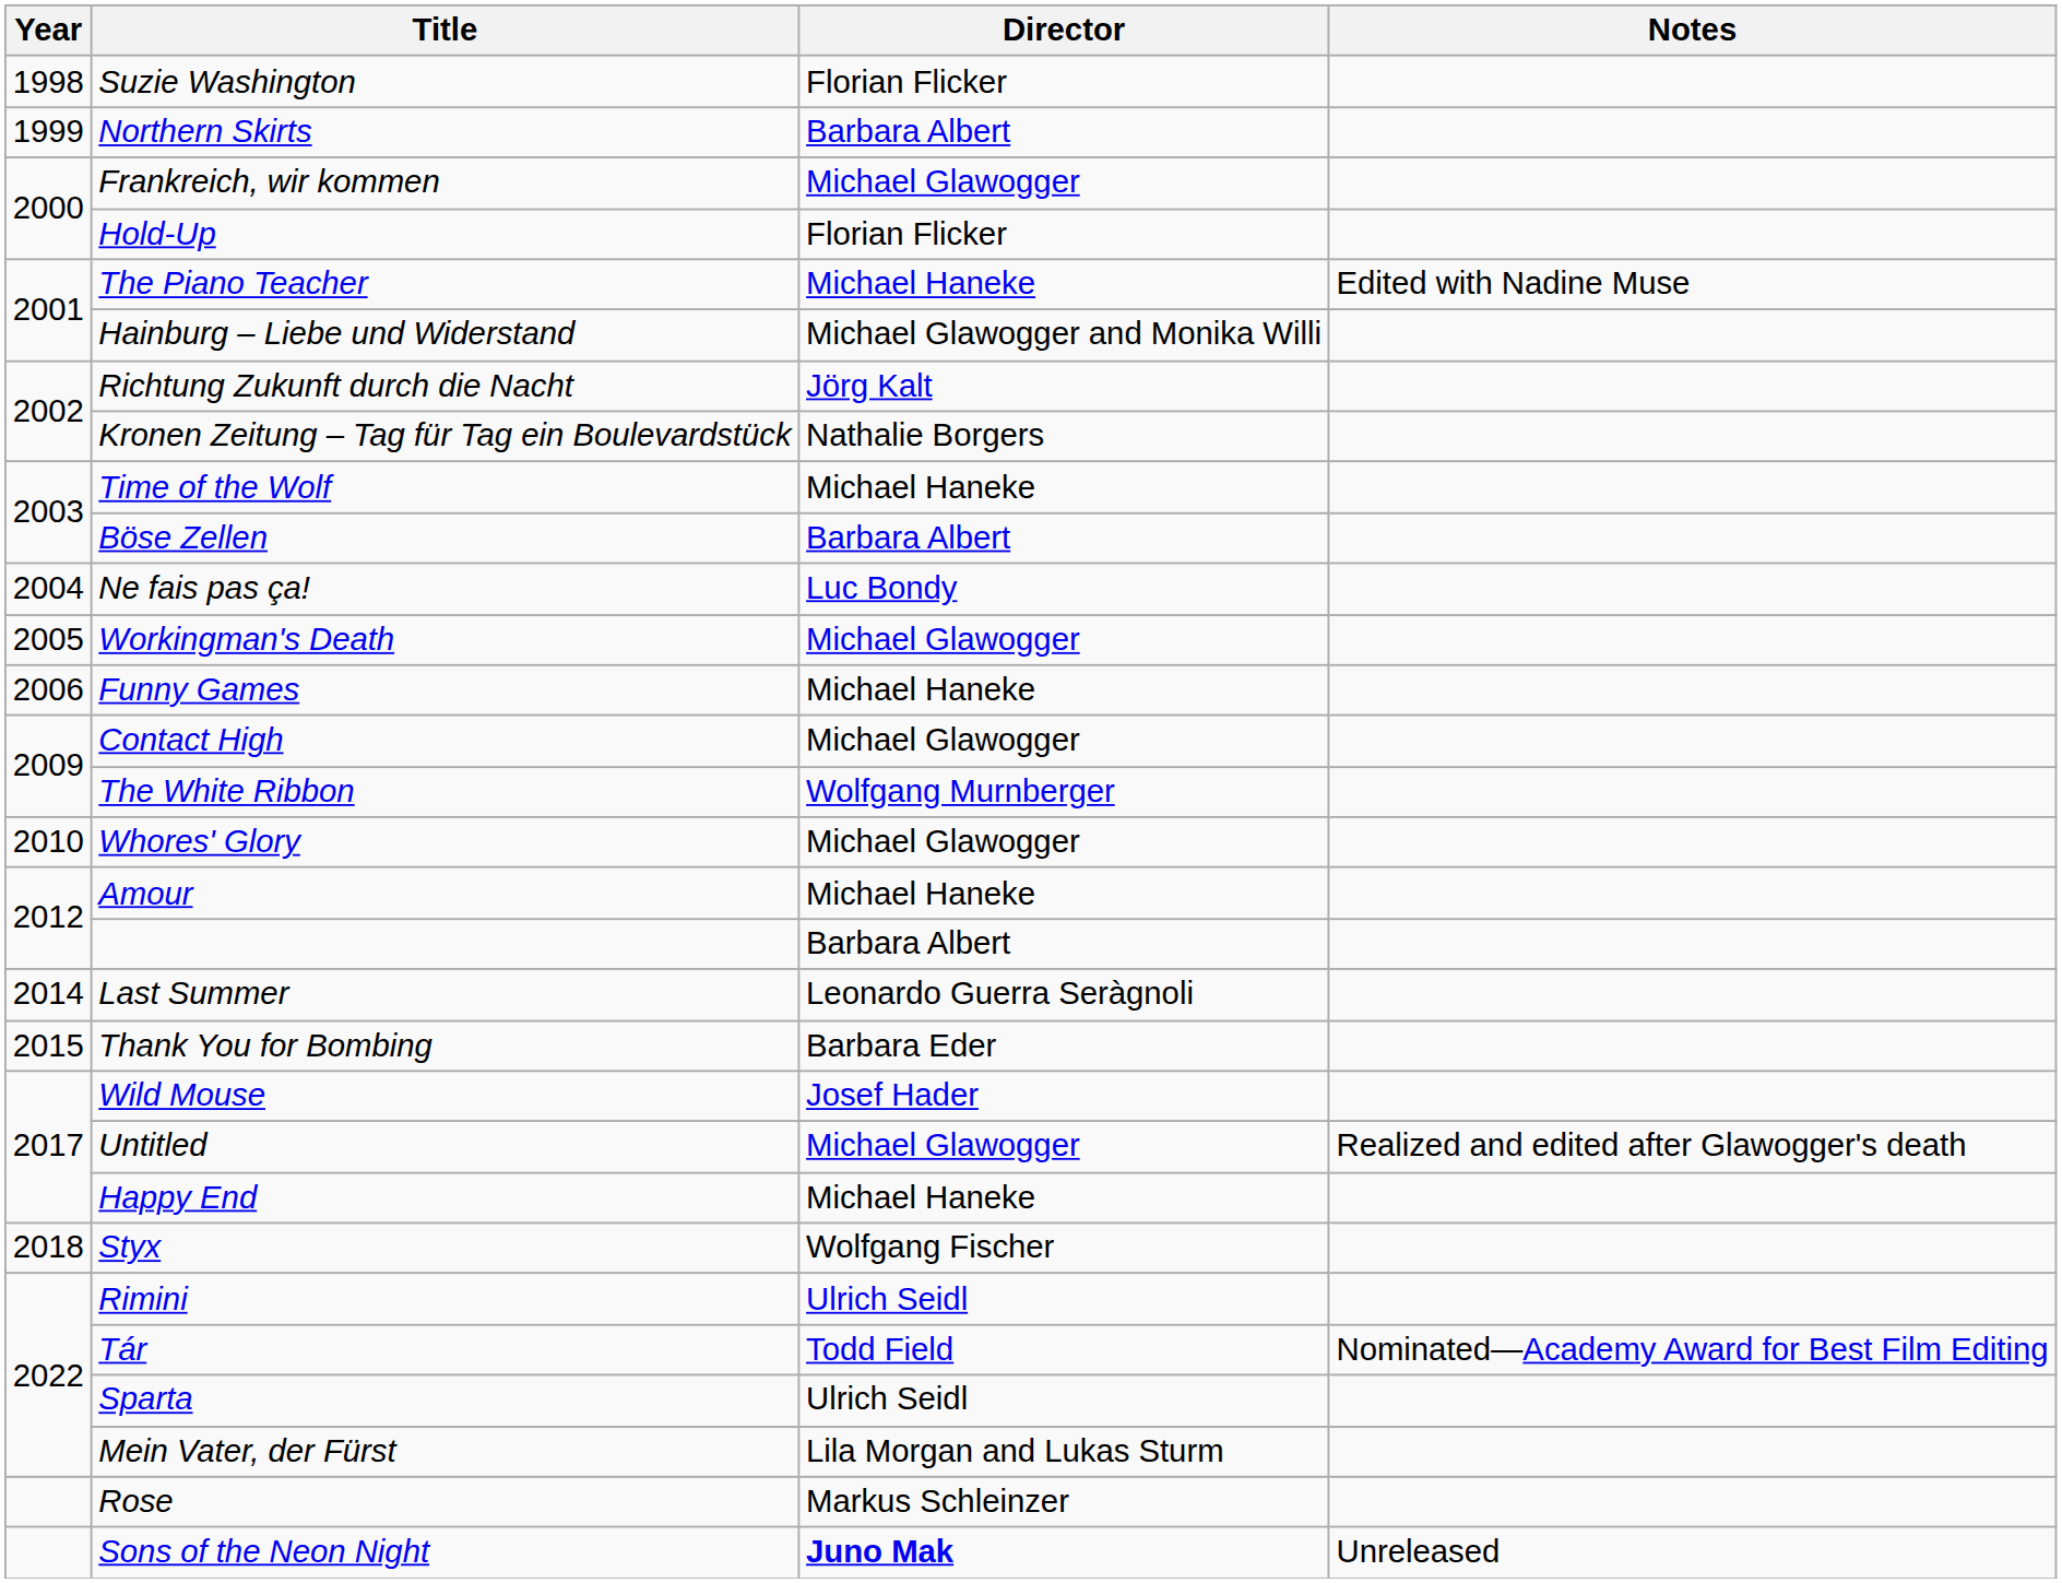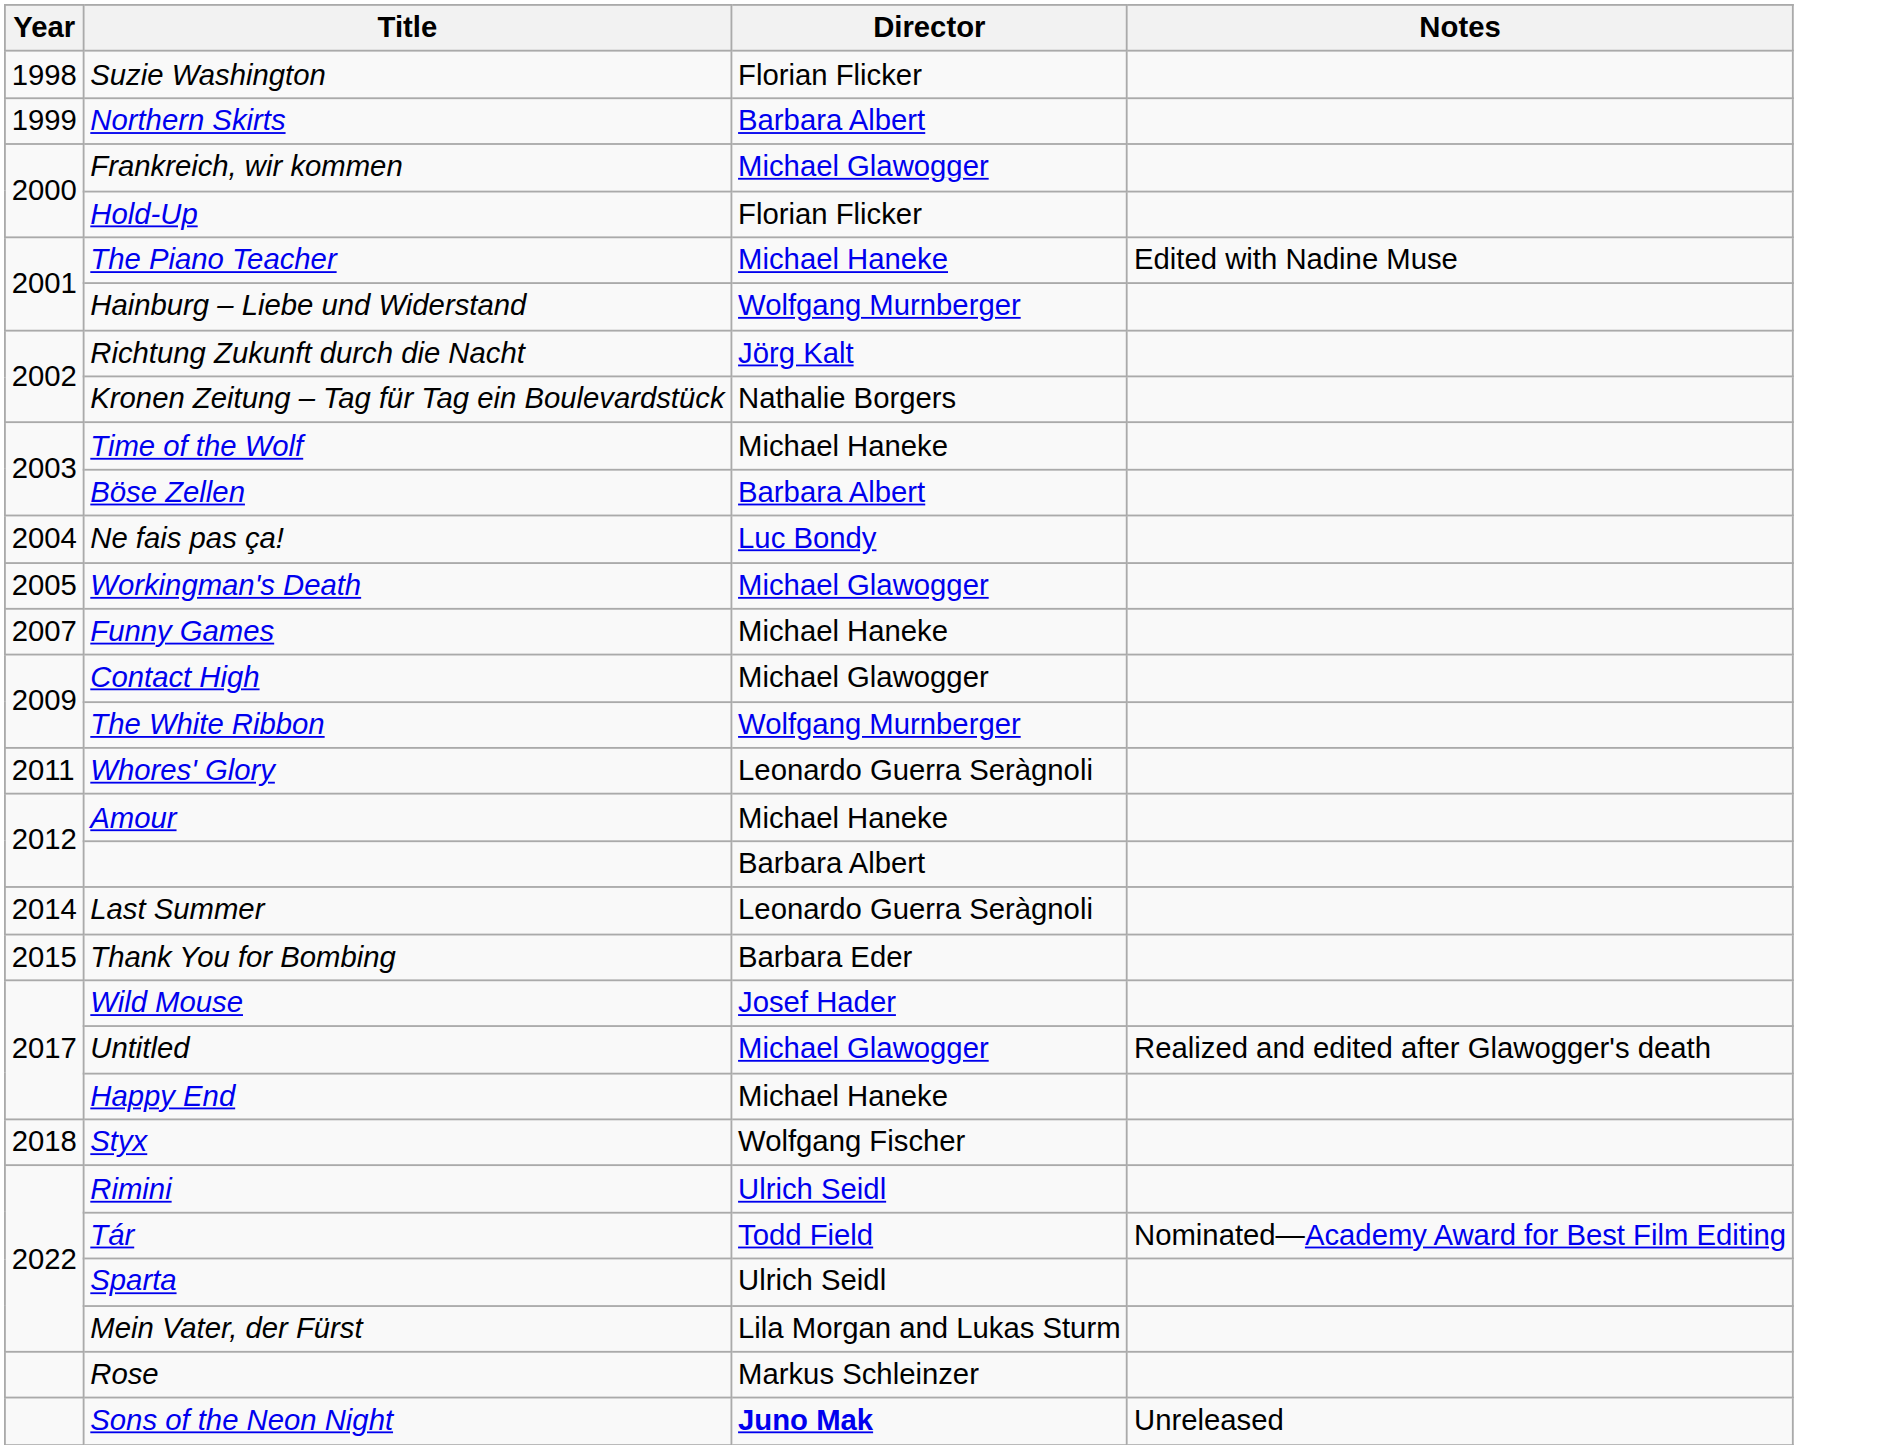 <table class="wikitable">
 <tr>
 <th>Year</th>
 <th>Title</th>
 <th>Director</th>
 <th>Notes</th>
 </tr>
 <tr>
 <td>1998</td>
 <td><em>Suzie Washington</em></td>
 <td>Florian Flicker</td>
 <td></td>
 </tr>
 <tr>
 <td>1999</td>
 <td><em><a href='#'>Northern Skirts</a></em></td>
 <td><a href='#'>Barbara Albert</a></td>
 <td></td>
 </tr>
 <tr>
 <td rowspan="2">2000</td>
 <td><em>Frankreich, wir kommen</em></td>
 <td><a href='#'>Michael Glawogger</a></td>
 <td></td>
 </tr>
 <tr>
 <td><em><a href='#'>Hold-Up</a></em></td>
 <td>Florian Flicker</td>
 <td></td>
 </tr>
 <tr>
 <td rowspan="2">2001</td>
 <td><em><a href='#'>The Piano Teacher</a></em></td>
 <td><a href='#'>Michael Haneke</a></td>
 <td>Edited with Nadine Muse</td>
 </tr>
 <tr>
 <td><em>Hainburg – Liebe und Widerstand</em></td>
-<td>Michael Glawogger and Monika Willi</td>
+<td><a href='#'>Wolfgang Murnberger</a></td>
 <td></td>
 </tr>
 <tr>
 <td rowspan="2">2002</td>
 <td><em>Richtung Zukunft durch die Nacht</em></td>
 <td><a href='#'>Jörg Kalt</a></td>
 <td></td>
 </tr>
 <tr>
 <td><em>Kronen Zeitung – Tag für Tag ein Boulevardstück</em></td>
 <td>Nathalie Borgers</td>
 <td></td>
 </tr>
 <tr>
 <td rowspan="2">2003</td>
 <td><em><a href='#'>Time of the Wolf</a></em></td>
 <td>Michael Haneke</td>
 <td></td>
 </tr>
 <tr>
 <td><em><a href='#'>Böse Zellen</a></em></td>
 <td><a href='#'>Barbara Albert</a></td>
 <td></td>
 </tr>
 <tr>
 <td>2004</td>
 <td><em>Ne fais pas ça!</em></td>
 <td><a href='#'>Luc Bondy</a></td>
 <td></td>
 </tr>
 <tr>
 <td>2005</td>
 <td><em><a href='#'>Workingman's Death</a></em></td>
 <td><a href='#'>Michael Glawogger</a></td>
 <td></td>
 </tr>
 <tr>
-<td>2006</td>
+<td>2007</td>
 <td><em><a href='#'>Funny Games</a></em></td>
 <td>Michael Haneke</td>
 <td></td>
 </tr>
 <tr>
 <td rowspan="2">2009</td>
 <td><em><a href='#'>Contact High</a></em></td>
 <td>Michael Glawogger</td>
 <td></td>
 </tr>
 <tr>
 <td><em><a href='#'>The White Ribbon</a></em></td>
 <td><a href='#'>Wolfgang Murnberger</a></td>
 <td></td>
 </tr>
 <tr>
-<td>2010</td>
+<td>2011</td>
 <td><em><a href='#'>Whores' Glory</a></em></td>
-<td>Michael Glawogger</td>
+<td>Leonardo Guerra Seràgnoli</td>
 <td></td>
 </tr>
 <tr>
 <td rowspan="2">2012</td>
 <td><em><a href='#'>Amour</a></em></td>
 <td>Michael Haneke</td>
 <td></td>
 </tr>
 <tr>
 <td><em></em></td>
 <td>Barbara Albert</td>
 <td></td>
 </tr>
 <tr>
 <td>2014</td>
 <td><em>Last Summer</em></td>
 <td>Leonardo Guerra Seràgnoli</td>
 <td></td>
 </tr>
 <tr>
 <td>2015</td>
 <td><em>Thank You for Bombing</em></td>
 <td>Barbara Eder</td>
 <td></td>
 </tr>
 <tr>
 <td rowspan="3">2017</td>
 <td><em><a href='#'>Wild Mouse</a></em></td>
 <td><a href='#'>Josef Hader</a></td>
 <td></td>
 </tr>
 <tr>
 <td><em>Untitled</em></td>
 <td><a href='#'>Michael Glawogger</a></td>
 <td>Realized and edited after Glawogger's death</td>
 </tr>
 <tr>
 <td><em><a href='#'>Happy End</a></em></td>
 <td>Michael Haneke</td>
 <td></td>
 </tr>
 <tr>
 <td>2018</td>
 <td><em><a href='#'>Styx</a></em></td>
 <td>Wolfgang Fischer</td>
 <td></td>
 </tr>
 <tr>
 <td rowspan="4">2022</td>
 <td><em><a href='#'>Rimini</a></em></td>
 <td><a href='#'>Ulrich Seidl</a></td>
 <td></td>
 </tr>
 <tr>
 <td><em><a href='#'>Tár</a></em></td>
 <td><a href='#'>Todd Field</a></td>
 <td>Nominated—<a href='#'>Academy Award for Best Film Editing</a></td>
 </tr>
 <tr>
 <td><em><a href='#'>Sparta</a></em></td>
 <td>Ulrich Seidl</td>
 <td></td>
 </tr>
 <tr>
 <td><em>Mein Vater, der Fürst</em></td>
 <td>Lila Morgan and Lukas Sturm</td>
 <td></td>
 </tr>
 <tr>
 <td></td>
 <td><em>Rose</em></td>
 <td>Markus Schleinzer</td>
 <td></td>
 </tr>
 <tr>
 <td></td>
 <td><em><a href='#'>Sons of the Neon Night</a></em></td>
 <td><strong><a href='#'>Juno Mak</a></strong></td>
 <td>Unreleased</td>
 </tr>
 </table>
